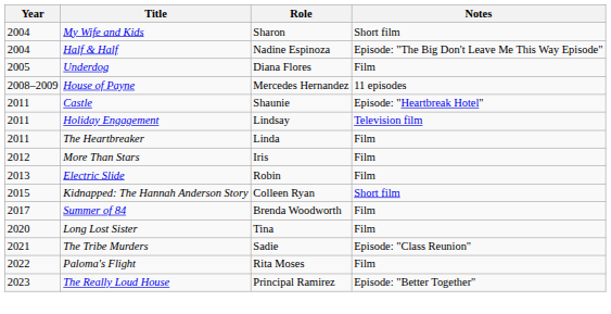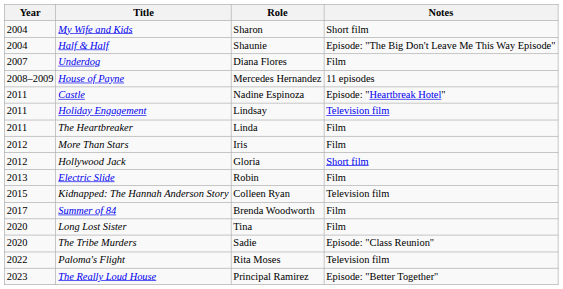 <table class="wikitable">
 <tr>
 <th>Year</th>
 <th>Title</th>
 <th>Role</th>
 <th>Notes</th>
 </tr>
 <tr>
 <td>2004</td>
 <td><em><a href='#'>My Wife and Kids</a></em></td>
 <td>Sharon</td>
 <td>Short film</td>
 </tr>
 <tr>
 <td>2004</td>
 <td><em><a href='#'>Half & Half</a></em></td>
-<td>Nadine Espinoza</td>
+<td>Shaunie</td>
 <td>Episode: "The Big Don't Leave Me This Way Episode"</td>
 </tr>
 <tr>
-<td>2005</td>
+<td>2007</td>
 <td><em><a href='#'>Underdog</a></em></td>
 <td>Diana Flores</td>
 <td>Film</td>
 </tr>
 <tr>
 <td>2008–2009</td>
 <td><em><a href='#'>House of Payne</a></em></td>
 <td>Mercedes Hernandez</td>
 <td>11 episodes</td>
 </tr>
 <tr>
 <td>2011</td>
 <td><em><a href='#'>Castle</a></em></td>
-<td>Shaunie</td>
+<td>Nadine Espinoza</td>
 <td>Episode: "<a href='#'>Heartbreak Hotel</a>"</td>
 </tr>
 <tr>
 <td>2011</td>
 <td><em><a href='#'>Holiday Engagement</a></em></td>
 <td>Lindsay</td>
 <td><a href='#'>Television film</a></td>
 </tr>
 <tr>
 <td>2011</td>
 <td><em>The Heartbreaker</em></td>
 <td>Linda</td>
 <td>Film</td>
 </tr>
 <tr>
 <td>2012</td>
 <td><em>More Than Stars</em></td>
 <td>Iris</td>
 <td>Film</td>
 </tr>
 <tr>
+<td>2012</td>
+<td><em>Hollywood Jack</em></td>
+<td>Gloria</td>
+<td><a href='#'>Short film</a></td>
+</tr>
+<tr>
 <td>2013</td>
 <td><em><a href='#'>Electric Slide</a></em></td>
 <td>Robin</td>
 <td>Film</td>
 </tr>
 <tr>
 <td>2015</td>
 <td><em>Kidnapped: The Hannah Anderson Story</em></td>
 <td>Colleen Ryan</td>
-<td><a href='#'>Short film</a></td>
+<td>Television film</td>
 </tr>
 <tr>
 <td>2017</td>
 <td><em><a href='#'>Summer of 84</a></em></td>
 <td>Brenda Woodworth</td>
 <td>Film</td>
 </tr>
 <tr>
 <td>2020</td>
 <td><em>Long Lost Sister</em></td>
 <td>Tina</td>
 <td>Film</td>
 </tr>
 <tr>
-<td>2021</td>
+<td>2020</td>
 <td><em>The Tribe Murders</em></td>
 <td>Sadie</td>
 <td>Episode: "Class Reunion"</td>
 </tr>
 <tr>
 <td>2022</td>
 <td><em>Paloma's Flight</em></td>
 <td>Rita Moses</td>
-<td>Film</td>
+<td>Television film</td>
 </tr>
 <tr>
 <td>2023</td>
 <td><em><a href='#'>The Really Loud House</a></em></td>
 <td>Principal Ramirez</td>
 <td>Episode: "Better Together"</td>
 </tr>
 </table>
